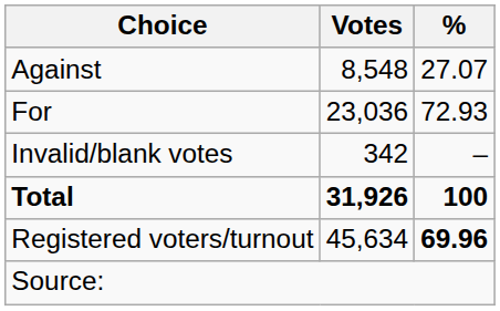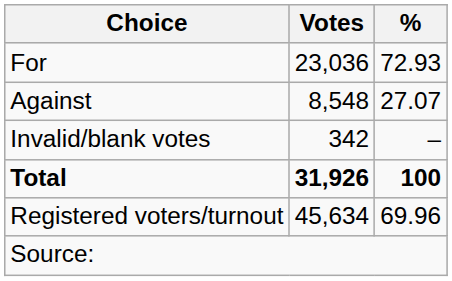 <table class=wikitable style=text-align:right>
 <tr>
 <th>Choice</th>
 <th>Votes</th>
 <th>%</th>
 </tr>
 <tr>
+<td align=left>For</td>
+<td>23,036</td>
+<td>72.93</td>
+</tr>
+<tr>
 <td align=left>Against</td>
 <td>8,548</td>
 <td>27.07</td>
-</tr>
-<tr>
-<td align=left>For</td>
-<td>23,036</td>
-<td>72.93</td>
 </tr>
 <tr>
 <td align=left>Invalid/blank votes</td>
 <td>342</td>
 <td>–</td>
 </tr>
 <tr>
 <td align=left><strong>Total</strong></td>
 <td><strong>31,926</strong></td>
 <td><strong>100</strong></td>
 </tr>
 <tr>
 <td align=left>Registered voters/turnout</td>
 <td>45,634</td>
-<td><strong>69.96</strong></td>
+<td>69.96</td>
 </tr>
 <tr>
 <td align=left colspan=3>Source: </td>
 </tr>
 </table>
